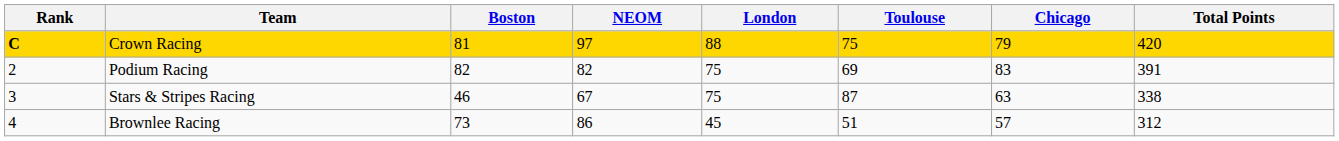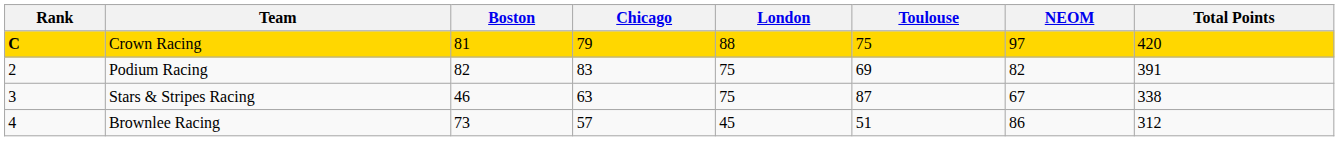 <table class="wikitable" style="text-align:left; font-size:95%; width:80%">
 <tr>
 <th>Rank</th>
 <th>Team</th>
 <th><a href='#'>Boston</a></th>
-<th><a href='#'>NEOM</a></th>
+<th><a href='#'>Chicago</a></th>
 <th><a href='#'>London</a></th>
 <th><a href='#'>Toulouse</a></th>
-<th><a href='#'>Chicago</a></th>
+<th><a href='#'>NEOM</a></th>
 <th>Total Points</th>
 </tr>
 <tr>
 <td style="background:#FFD700"><strong>C</strong></td>
 <td style="text-align:left; background:#FFD700">Crown Racing</td>
 <td style="background:#FFD700">81</td>
-<td style="background:#FFD700">97</td>
+<td style="background:#FFD700">79</td>
 <td style="background:#FFD700">88</td>
 <td style="background:#FFD700">75</td>
-<td style="background:#FFD700">79</td>
+<td style="background:#FFD700">97</td>
 <td style="background:#FFD700">420</td>
 </tr>
 <tr>
 <td>2</td>
 <td style="text-align:left">Podium Racing</td>
 <td>82</td>
-<td>82</td>
+<td>83</td>
 <td>75</td>
 <td>69</td>
-<td>83</td>
+<td>82</td>
 <td>391</td>
 </tr>
 <tr>
 <td>3</td>
 <td style="text-align:left">Stars & Stripes Racing</td>
 <td>46</td>
-<td>67</td>
+<td>63</td>
 <td>75</td>
 <td>87</td>
-<td>63</td>
+<td>67</td>
 <td>338</td>
 </tr>
 <tr>
 <td>4</td>
 <td style="text-align:left">Brownlee Racing</td>
 <td>73</td>
-<td>86</td>
+<td>57</td>
 <td>45</td>
 <td>51</td>
-<td>57</td>
+<td>86</td>
 <td>312</td>
 </tr>
 </table>
